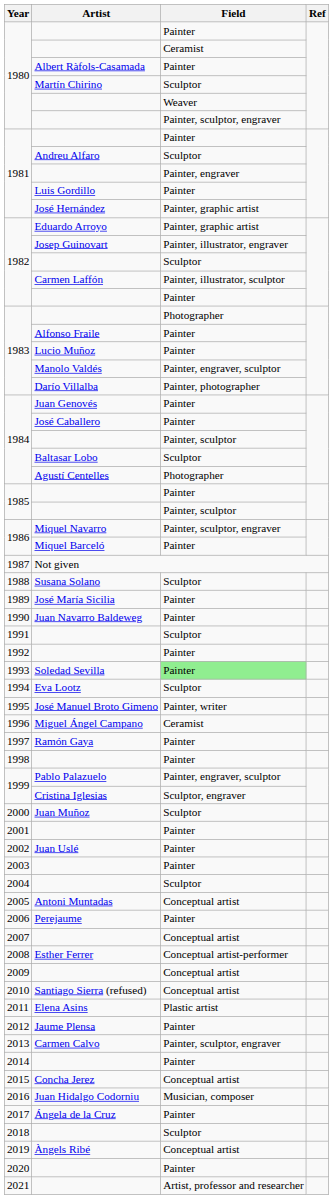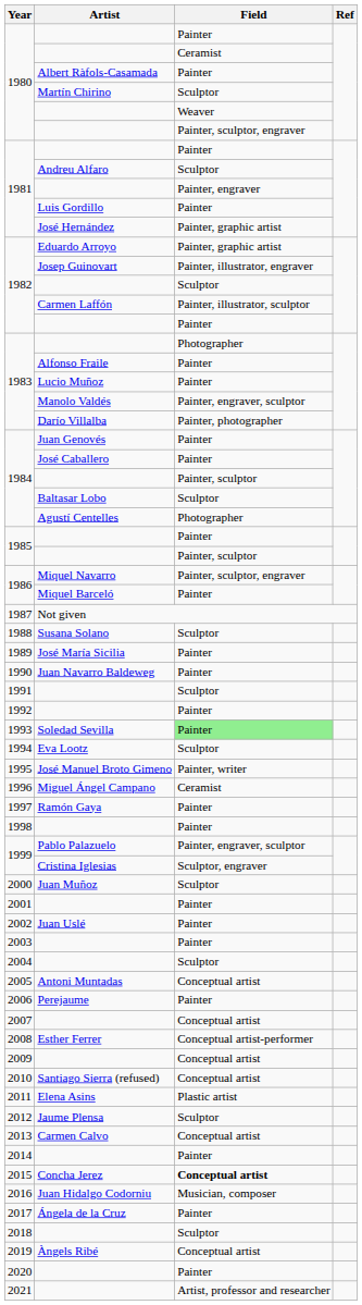 <table class="sortable wikitable">
 <tr>
 <th>Year</th>
 <th>Artist</th>
 <th>Field</th>
 <th>Ref</th>
 </tr>
 <tr>
 <td rowspan=6>1980</td>
 <td></td>
 <td>Painter</td>
 <td rowspan=6 align="center"></td>
 </tr>
 <tr>
 <td></td>
 <td>Ceramist</td>
 </tr>
 <tr>
 <td><a href='#'>Albert Ràfols-Casamada</a></td>
 <td>Painter</td>
 </tr>
 <tr>
 <td><a href='#'>Martín Chirino</a></td>
 <td>Sculptor</td>
 </tr>
 <tr>
 <td></td>
 <td>Weaver</td>
 </tr>
 <tr>
 <td></td>
 <td>Painter, sculptor, engraver</td>
 </tr>
 <tr>
 <td rowspan=5>1981</td>
 <td></td>
 <td>Painter</td>
 <td rowspan=5 align="center"></td>
 </tr>
 <tr>
 <td><a href='#'>Andreu Alfaro</a></td>
 <td>Sculptor</td>
 </tr>
 <tr>
 <td></td>
 <td>Painter, engraver</td>
 </tr>
 <tr>
 <td><a href='#'>Luis Gordillo</a></td>
 <td>Painter</td>
 </tr>
 <tr>
 <td><a href='#'>José Hernández</a></td>
 <td>Painter, graphic artist</td>
 </tr>
 <tr>
 <td rowspan=5>1982</td>
 <td><a href='#'>Eduardo Arroyo</a></td>
 <td>Painter, graphic artist</td>
 <td rowspan=5 align="center"></td>
 </tr>
 <tr>
 <td><a href='#'>Josep Guinovart</a></td>
 <td>Painter, illustrator, engraver</td>
 </tr>
 <tr>
 <td></td>
 <td>Sculptor</td>
 </tr>
 <tr>
 <td><a href='#'>Carmen Laffón</a></td>
 <td>Painter, illustrator, sculptor</td>
 </tr>
 <tr>
 <td></td>
 <td>Painter</td>
 </tr>
 <tr>
 <td rowspan=5>1983</td>
 <td></td>
 <td>Photographer</td>
 <td rowspan=5 align="center"></td>
 </tr>
 <tr>
 <td><a href='#'>Alfonso Fraile</a></td>
 <td>Painter</td>
 </tr>
 <tr>
 <td><a href='#'>Lucio Muñoz</a></td>
 <td>Painter</td>
 </tr>
 <tr>
 <td><a href='#'>Manolo Valdés</a></td>
 <td>Painter, engraver, sculptor</td>
 </tr>
 <tr>
 <td><a href='#'>Darío Villalba</a></td>
 <td>Painter, photographer</td>
 </tr>
 <tr>
 <td rowspan=5>1984</td>
 <td><a href='#'>Juan Genovés</a></td>
 <td>Painter</td>
 <td rowspan=5 align="center"></td>
 </tr>
 <tr>
 <td><a href='#'>José Caballero</a></td>
 <td>Painter</td>
 </tr>
 <tr>
 <td></td>
 <td>Painter, sculptor</td>
 </tr>
 <tr>
 <td><a href='#'>Baltasar Lobo</a></td>
 <td>Sculptor</td>
 </tr>
 <tr>
 <td><a href='#'>Agustí Centelles</a></td>
 <td>Photographer</td>
 </tr>
 <tr>
 <td rowspan=2>1985</td>
 <td></td>
 <td>Painter</td>
 <td rowspan=2 align="center"></td>
 </tr>
 <tr>
 <td></td>
 <td>Painter, sculptor</td>
 </tr>
 <tr>
 <td rowspan=2>1986</td>
 <td><a href='#'>Miquel Navarro</a></td>
 <td>Painter, sculptor, engraver</td>
 <td rowspan=2 align="center"></td>
 </tr>
 <tr>
 <td><a href='#'>Miquel Barceló</a></td>
 <td>Painter</td>
 </tr>
 <tr>
 <td>1987</td>
 <td colspan=3>Not given</td>
 </tr>
 <tr>
 <td>1988</td>
 <td><a href='#'>Susana Solano</a></td>
 <td>Sculptor</td>
 <td align="center"></td>
 </tr>
 <tr>
 <td>1989</td>
 <td><a href='#'>José María Sicilia</a></td>
 <td>Painter</td>
 <td align="center"></td>
 </tr>
 <tr>
 <td>1990</td>
 <td><a href='#'>Juan Navarro Baldeweg</a></td>
 <td>Painter</td>
 <td align="center"></td>
 </tr>
 <tr>
 <td>1991</td>
 <td></td>
 <td>Sculptor</td>
 <td align="center"></td>
 </tr>
 <tr>
 <td>1992</td>
 <td></td>
 <td>Painter</td>
 <td align="center"></td>
 </tr>
 <tr>
 <td>1993</td>
 <td><a href='#'>Soledad Sevilla</a></td>
 <td style="background: lightgreen;">Painter</td>
 <td align="center"></td>
 </tr>
 <tr>
 <td>1994</td>
 <td><a href='#'>Eva Lootz</a></td>
 <td>Sculptor</td>
 <td align="center"></td>
 </tr>
 <tr>
 <td>1995</td>
 <td><a href='#'>José Manuel Broto Gimeno</a></td>
 <td>Painter, writer</td>
 <td align="center"></td>
 </tr>
 <tr>
 <td>1996</td>
 <td><a href='#'>Miguel Ángel Campano</a></td>
 <td>Ceramist</td>
 <td align="center"></td>
 </tr>
 <tr>
 <td>1997</td>
 <td><a href='#'>Ramón Gaya</a></td>
 <td>Painter</td>
 <td align="center"></td>
 </tr>
 <tr>
 <td>1998</td>
 <td></td>
 <td>Painter</td>
 <td align="center"></td>
 </tr>
 <tr>
 <td rowspan=2>1999</td>
 <td><a href='#'>Pablo Palazuelo</a></td>
 <td>Painter, engraver, sculptor</td>
 <td rowspan=2 align="center"></td>
 </tr>
 <tr>
 <td><a href='#'>Cristina Iglesias</a></td>
 <td>Sculptor, engraver</td>
 </tr>
 <tr>
 <td>2000</td>
 <td><a href='#'>Juan Muñoz</a></td>
 <td>Sculptor</td>
 <td align="center"></td>
 </tr>
 <tr>
 <td>2001</td>
 <td></td>
 <td>Painter</td>
 <td align="center"></td>
 </tr>
 <tr>
 <td>2002</td>
 <td><a href='#'>Juan Uslé</a></td>
 <td>Painter</td>
 <td align="center"></td>
 </tr>
 <tr>
 <td>2003</td>
 <td></td>
 <td>Painter</td>
 <td align="center"></td>
 </tr>
 <tr>
 <td>2004</td>
 <td></td>
 <td>Sculptor</td>
 <td align="center"></td>
 </tr>
 <tr>
 <td>2005</td>
 <td><a href='#'>Antoni Muntadas</a></td>
 <td>Conceptual artist</td>
 <td align="center"></td>
 </tr>
 <tr>
 <td>2006</td>
 <td><a href='#'>Perejaume</a></td>
 <td>Painter</td>
 <td align="center"></td>
 </tr>
 <tr>
 <td>2007</td>
 <td></td>
 <td>Conceptual artist</td>
 <td align="center"></td>
 </tr>
 <tr>
 <td>2008</td>
 <td><a href='#'>Esther Ferrer</a></td>
 <td>Conceptual artist-performer</td>
 <td align="center"></td>
 </tr>
 <tr>
 <td>2009</td>
 <td></td>
 <td>Conceptual artist</td>
 <td align="center"></td>
 </tr>
 <tr>
 <td>2010</td>
 <td><a href='#'>Santiago Sierra</a> (refused)</td>
 <td>Conceptual artist</td>
 <td align="center"></td>
 </tr>
 <tr>
 <td>2011</td>
 <td><a href='#'>Elena Asins</a></td>
 <td>Plastic artist</td>
 <td align="center"></td>
 </tr>
 <tr>
 <td>2012</td>
 <td><a href='#'>Jaume Plensa</a></td>
-<td>Painter</td>
+<td>Sculptor</td>
 <td align="center"></td>
 </tr>
 <tr>
 <td>2013</td>
 <td><a href='#'>Carmen Calvo</a></td>
-<td>Painter, sculptor, engraver</td>
+<td>Conceptual artist</td>
 <td align="center"></td>
 </tr>
 <tr>
 <td>2014</td>
 <td></td>
 <td>Painter</td>
 <td align="center"></td>
 </tr>
 <tr>
 <td>2015</td>
 <td><a href='#'>Concha Jerez</a></td>
-<td>Conceptual artist</td>
+<td><strong>Conceptual artist</strong></td>
 <td align="center"></td>
 </tr>
 <tr>
 <td>2016</td>
 <td><a href='#'>Juan Hidalgo Codorniu</a></td>
 <td>Musician, composer</td>
 <td align="center"></td>
 </tr>
 <tr>
 <td>2017</td>
 <td><a href='#'>Ángela de la Cruz</a></td>
 <td>Painter</td>
 <td align="center"></td>
 </tr>
 <tr>
 <td>2018</td>
 <td></td>
 <td>Sculptor</td>
 <td align="center"></td>
 </tr>
 <tr>
 <td>2019</td>
 <td><a href='#'>Àngels Ribé</a></td>
 <td>Conceptual artist</td>
 <td align="center"></td>
 </tr>
 <tr>
 <td>2020</td>
 <td></td>
 <td>Painter</td>
 <td align="center"></td>
 </tr>
 <tr>
 <td>2021</td>
 <td></td>
 <td>Artist, professor and researcher</td>
 <td align="center"></td>
 </tr>
 </table>
